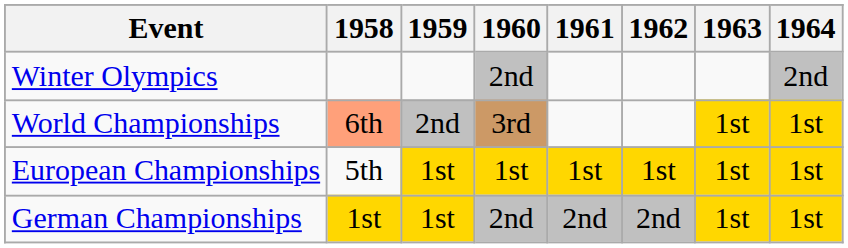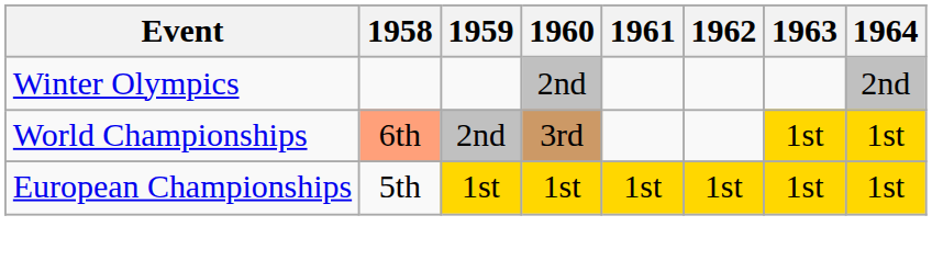 <table class="wikitable" style="text-align:center">
 <tr>
 <th>Event</th>
 <th>1958</th>
 <th>1959</th>
 <th>1960</th>
 <th>1961</th>
 <th>1962</th>
 <th>1963</th>
 <th>1964</th>
 </tr>
 <tr>
 <td align=left><a href='#'>Winter Olympics</a></td>
 <td></td>
 <td></td>
 <td bgcolor=silver>2nd</td>
 <td></td>
 <td></td>
 <td></td>
 <td bgcolor=silver>2nd</td>
 </tr>
 <tr>
 <td align=left><a href='#'>World Championships</a></td>
 <td style="background: lightsalmon;">6th</td>
 <td bgcolor=silver>2nd</td>
 <td bgcolor=cc9966>3rd</td>
 <td></td>
 <td></td>
 <td bgcolor=gold>1st</td>
 <td bgcolor=gold>1st</td>
 </tr>
 <tr>
 <td align=left><a href='#'>European Championships</a></td>
 <td>5th</td>
 <td bgcolor=gold>1st</td>
 <td bgcolor=gold>1st</td>
 <td bgcolor=gold>1st</td>
 <td bgcolor=gold>1st</td>
 <td bgcolor=gold>1st</td>
 <td bgcolor=gold>1st</td>
 </tr>
-<tr>
-<td align=left><a href='#'>German Championships</a></td>
-<td bgcolor=gold>1st</td>
-<td bgcolor=gold>1st</td>
-<td bgcolor=silver>2nd</td>
-<td bgcolor=silver>2nd</td>
-<td bgcolor=silver>2nd</td>
-<td bgcolor=gold>1st</td>
-<td bgcolor=gold>1st</td>
-</tr>
 </table>
